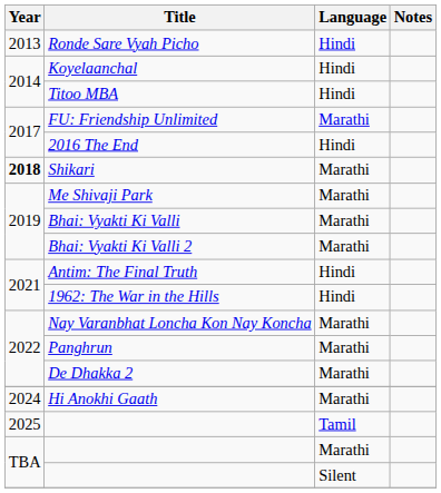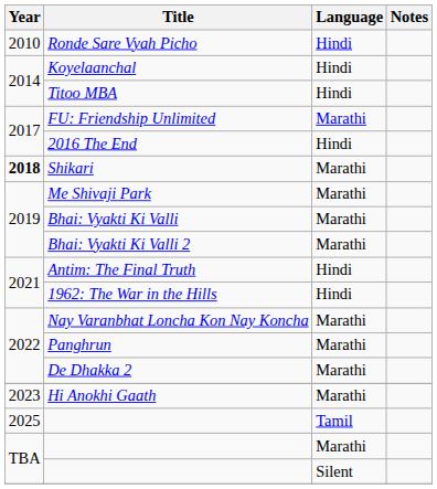 <table class="wikitable">
 <tr>
 <th scope="col">Year</th>
 <th scope="col">Title</th>
 <th scope="col">Language</th>
 <th scope="col" class="unsortable">Notes</th>
 </tr>
 <tr>
-<td>2013</td>
+<td>2010</td>
 <td><em><a href='#'>Ronde Sare Vyah Picho</a></em></td>
 <td><a href='#'>Hindi</a></td>
 <td></td>
 </tr>
 <tr>
 <td rowspan="2">2014</td>
 <td><em><a href='#'>Koyelaanchal</a></em></td>
 <td>Hindi</td>
 <td></td>
 </tr>
 <tr>
 <td><em><a href='#'>Titoo MBA</a></em></td>
 <td>Hindi</td>
 <td></td>
 </tr>
 <tr>
 <td rowspan="2">2017</td>
 <td><em><a href='#'>FU: Friendship Unlimited</a></em></td>
 <td><a href='#'>Marathi</a></td>
 <td></td>
 </tr>
 <tr>
 <td><em><a href='#'>2016 The End</a></em></td>
 <td>Hindi</td>
 <td></td>
 </tr>
 <tr>
 <td><strong>2018</strong></td>
 <td><em><a href='#'>Shikari</a></em></td>
 <td>Marathi</td>
 <td></td>
 </tr>
 <tr>
 <td rowspan="3">2019</td>
 <td><em><a href='#'>Me Shivaji Park</a></em></td>
 <td>Marathi</td>
 <td></td>
 </tr>
 <tr>
 <td><em><a href='#'>Bhai: Vyakti Ki Valli</a></em></td>
 <td>Marathi</td>
 <td></td>
 </tr>
 <tr>
 <td><em><a href='#'>Bhai: Vyakti Ki Valli 2</a></em></td>
 <td>Marathi</td>
 <td></td>
 </tr>
 <tr>
 <td rowspan="2">2021</td>
 <td><em><a href='#'>Antim: The Final Truth</a></em></td>
 <td>Hindi</td>
 <td></td>
 </tr>
 <tr>
 <td><em><a href='#'>1962: The War in the Hills</a></em></td>
 <td>Hindi</td>
 <td></td>
 </tr>
 <tr>
 <td rowspan="3">2022</td>
 <td><em><a href='#'>Nay Varanbhat Loncha Kon Nay Koncha</a></em></td>
 <td>Marathi</td>
 <td></td>
 </tr>
 <tr>
 <td><em><a href='#'>Panghrun</a></em></td>
 <td>Marathi</td>
 <td></td>
 </tr>
 <tr>
 <td><em><a href='#'>De Dhakka 2</a></em></td>
 <td>Marathi</td>
 <td></td>
 </tr>
 <tr>
 </tr>
 <tr>
-<td>2024</td>
+<td>2023</td>
 <td><em><a href='#'>Hi Anokhi Gaath</a></em></td>
 <td>Marathi</td>
 <td></td>
 </tr>
 <tr>
 <td>2025</td>
 <td></td>
 <td><a href='#'>Tamil</a></td>
 <td></td>
 </tr>
 <tr>
 <td rowspan="2">TBA</td>
 <td></td>
 <td>Marathi</td>
 <td></td>
 </tr>
 <tr>
 <td></td>
 <td>Silent</td>
 <td></td>
 </tr>
 <tr>
 </tr>
 </table>
